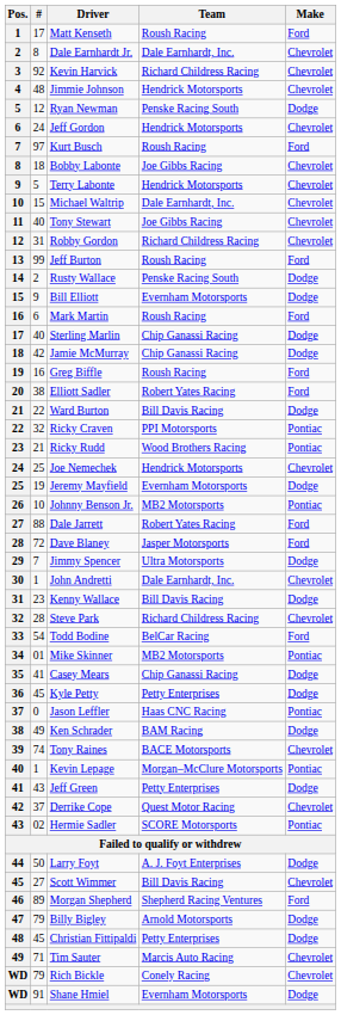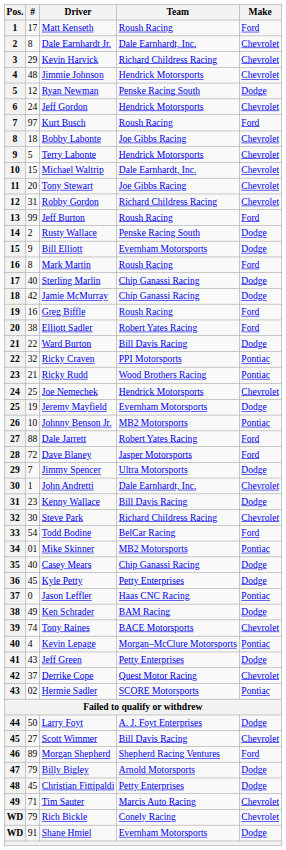 <table class="wikitable" style="font-size:95%">
 <tr>
 <th>Pos.</th>
 <th>#</th>
 <th>Driver</th>
 <th>Team</th>
 <th>Make</th>
 </tr>
 <tr>
 <th>1</th>
 <td>17</td>
 <td><a href='#'>Matt Kenseth</a></td>
 <td><a href='#'>Roush Racing</a></td>
 <td><a href='#'>Ford</a></td>
 </tr>
 <tr>
 <th>2</th>
 <td>8</td>
 <td><a href='#'>Dale Earnhardt Jr.</a></td>
 <td><a href='#'>Dale Earnhardt, Inc.</a></td>
 <td><a href='#'>Chevrolet</a></td>
 </tr>
 <tr>
 <th>3</th>
-<td>92</td>
+<td>29</td>
 <td><a href='#'>Kevin Harvick</a></td>
 <td><a href='#'>Richard Childress Racing</a></td>
 <td><a href='#'>Chevrolet</a></td>
 </tr>
 <tr>
 <th>4</th>
 <td>48</td>
 <td><a href='#'>Jimmie Johnson</a></td>
 <td><a href='#'>Hendrick Motorsports</a></td>
 <td><a href='#'>Chevrolet</a></td>
 </tr>
 <tr>
 <th>5</th>
 <td>12</td>
 <td><a href='#'>Ryan Newman</a></td>
 <td><a href='#'>Penske Racing South</a></td>
 <td><a href='#'>Dodge</a></td>
 </tr>
 <tr>
 <th>6</th>
 <td>24</td>
 <td><a href='#'>Jeff Gordon</a></td>
 <td><a href='#'>Hendrick Motorsports</a></td>
 <td><a href='#'>Chevrolet</a></td>
 </tr>
 <tr>
 <th>7</th>
 <td>97</td>
 <td><a href='#'>Kurt Busch</a></td>
 <td><a href='#'>Roush Racing</a></td>
 <td><a href='#'>Ford</a></td>
 </tr>
 <tr>
 <th>8</th>
 <td>18</td>
 <td><a href='#'>Bobby Labonte</a></td>
 <td><a href='#'>Joe Gibbs Racing</a></td>
 <td><a href='#'>Chevrolet</a></td>
 </tr>
 <tr>
 <th>9</th>
 <td>5</td>
 <td><a href='#'>Terry Labonte</a></td>
 <td><a href='#'>Hendrick Motorsports</a></td>
 <td><a href='#'>Chevrolet</a></td>
 </tr>
 <tr>
 <th>10</th>
 <td>15</td>
 <td><a href='#'>Michael Waltrip</a></td>
 <td><a href='#'>Dale Earnhardt, Inc.</a></td>
 <td><a href='#'>Chevrolet</a></td>
 </tr>
 <tr>
 <th>11</th>
-<td>40</td>
+<td>20</td>
 <td><a href='#'>Tony Stewart</a></td>
 <td><a href='#'>Joe Gibbs Racing</a></td>
 <td><a href='#'>Chevrolet</a></td>
 </tr>
 <tr>
 <th>12</th>
 <td>31</td>
 <td><a href='#'>Robby Gordon</a></td>
 <td><a href='#'>Richard Childress Racing</a></td>
 <td><a href='#'>Chevrolet</a></td>
 </tr>
 <tr>
 <th>13</th>
 <td>99</td>
 <td><a href='#'>Jeff Burton</a></td>
 <td><a href='#'>Roush Racing</a></td>
 <td><a href='#'>Ford</a></td>
 </tr>
 <tr>
 <th>14</th>
 <td>2</td>
 <td><a href='#'>Rusty Wallace</a></td>
 <td><a href='#'>Penske Racing South</a></td>
 <td><a href='#'>Dodge</a></td>
 </tr>
 <tr>
 <th>15</th>
 <td>9</td>
 <td><a href='#'>Bill Elliott</a></td>
 <td><a href='#'>Evernham Motorsports</a></td>
 <td><a href='#'>Dodge</a></td>
 </tr>
 <tr>
 <th>16</th>
-<td>6</td>
+<td>8</td>
 <td><a href='#'>Mark Martin</a></td>
 <td><a href='#'>Roush Racing</a></td>
 <td><a href='#'>Ford</a></td>
 </tr>
 <tr>
 <th>17</th>
 <td>40</td>
 <td><a href='#'>Sterling Marlin</a></td>
 <td><a href='#'>Chip Ganassi Racing</a></td>
 <td><a href='#'>Dodge</a></td>
 </tr>
 <tr>
 <th>18</th>
 <td>42</td>
 <td><a href='#'>Jamie McMurray</a></td>
 <td><a href='#'>Chip Ganassi Racing</a></td>
 <td><a href='#'>Dodge</a></td>
 </tr>
 <tr>
 <th>19</th>
 <td>16</td>
 <td><a href='#'>Greg Biffle</a></td>
 <td><a href='#'>Roush Racing</a></td>
 <td><a href='#'>Ford</a></td>
 </tr>
 <tr>
 <th>20</th>
 <td>38</td>
 <td><a href='#'>Elliott Sadler</a></td>
 <td><a href='#'>Robert Yates Racing</a></td>
 <td><a href='#'>Ford</a></td>
 </tr>
 <tr>
 <th>21</th>
 <td>22</td>
 <td><a href='#'>Ward Burton</a></td>
 <td><a href='#'>Bill Davis Racing</a></td>
 <td><a href='#'>Dodge</a></td>
 </tr>
 <tr>
 <th>22</th>
 <td>32</td>
 <td><a href='#'>Ricky Craven</a></td>
 <td><a href='#'>PPI Motorsports</a></td>
 <td><a href='#'>Pontiac</a></td>
 </tr>
 <tr>
 <th>23</th>
 <td>21</td>
 <td><a href='#'>Ricky Rudd</a></td>
 <td><a href='#'>Wood Brothers Racing</a></td>
 <td><a href='#'>Pontiac</a></td>
 </tr>
 <tr>
 <th>24</th>
 <td>25</td>
 <td><a href='#'>Joe Nemechek</a></td>
 <td><a href='#'>Hendrick Motorsports</a></td>
 <td><a href='#'>Chevrolet</a></td>
 </tr>
 <tr>
 <th>25</th>
 <td>19</td>
 <td><a href='#'>Jeremy Mayfield</a></td>
 <td><a href='#'>Evernham Motorsports</a></td>
 <td><a href='#'>Dodge</a></td>
 </tr>
 <tr>
 <th>26</th>
 <td>10</td>
 <td><a href='#'>Johnny Benson Jr.</a></td>
 <td><a href='#'>MB2 Motorsports</a></td>
 <td><a href='#'>Pontiac</a></td>
 </tr>
 <tr>
 <th>27</th>
 <td>88</td>
 <td><a href='#'>Dale Jarrett</a></td>
 <td><a href='#'>Robert Yates Racing</a></td>
 <td><a href='#'>Ford</a></td>
 </tr>
 <tr>
 <th>28</th>
 <td>72</td>
 <td><a href='#'>Dave Blaney</a></td>
 <td><a href='#'>Jasper Motorsports</a></td>
 <td><a href='#'>Ford</a></td>
 </tr>
 <tr>
 <th>29</th>
 <td>7</td>
 <td><a href='#'>Jimmy Spencer</a></td>
 <td><a href='#'>Ultra Motorsports</a></td>
 <td><a href='#'>Dodge</a></td>
 </tr>
 <tr>
 <th>30</th>
 <td>1</td>
 <td><a href='#'>John Andretti</a></td>
 <td><a href='#'>Dale Earnhardt, Inc.</a></td>
 <td><a href='#'>Chevrolet</a></td>
 </tr>
 <tr>
 <th>31</th>
 <td>23</td>
 <td><a href='#'>Kenny Wallace</a></td>
 <td><a href='#'>Bill Davis Racing</a></td>
 <td><a href='#'>Dodge</a></td>
 </tr>
 <tr>
 <th>32</th>
-<td>28</td>
+<td>30</td>
 <td><a href='#'>Steve Park</a></td>
 <td><a href='#'>Richard Childress Racing</a></td>
 <td><a href='#'>Chevrolet</a></td>
 </tr>
 <tr>
 <th>33</th>
 <td>54</td>
 <td><a href='#'>Todd Bodine</a></td>
 <td><a href='#'>BelCar Racing</a></td>
 <td><a href='#'>Ford</a></td>
 </tr>
 <tr>
 <th>34</th>
 <td>01</td>
 <td><a href='#'>Mike Skinner</a></td>
 <td><a href='#'>MB2 Motorsports</a></td>
 <td><a href='#'>Pontiac</a></td>
 </tr>
 <tr>
 <th>35</th>
-<td>41</td>
+<td>40</td>
 <td><a href='#'>Casey Mears</a></td>
 <td><a href='#'>Chip Ganassi Racing</a></td>
 <td><a href='#'>Dodge</a></td>
 </tr>
 <tr>
 <th>36</th>
 <td>45</td>
 <td><a href='#'>Kyle Petty</a></td>
 <td><a href='#'>Petty Enterprises</a></td>
 <td><a href='#'>Dodge</a></td>
 </tr>
 <tr>
 <th>37</th>
 <td>0</td>
 <td><a href='#'>Jason Leffler</a></td>
 <td><a href='#'>Haas CNC Racing</a></td>
 <td><a href='#'>Pontiac</a></td>
 </tr>
 <tr>
 <th>38</th>
 <td>49</td>
 <td><a href='#'>Ken Schrader</a></td>
 <td><a href='#'>BAM Racing</a></td>
 <td><a href='#'>Dodge</a></td>
 </tr>
 <tr>
 <th>39</th>
 <td>74</td>
 <td><a href='#'>Tony Raines</a></td>
 <td><a href='#'>BACE Motorsports</a></td>
 <td><a href='#'>Chevrolet</a></td>
 </tr>
 <tr>
 <th>40</th>
-<td>1</td>
+<td>4</td>
 <td><a href='#'>Kevin Lepage</a></td>
 <td><a href='#'>Morgan–McClure Motorsports</a></td>
 <td><a href='#'>Pontiac</a></td>
 </tr>
 <tr>
 <th>41</th>
 <td>43</td>
 <td><a href='#'>Jeff Green</a></td>
 <td><a href='#'>Petty Enterprises</a></td>
 <td><a href='#'>Dodge</a></td>
 </tr>
 <tr>
 <th>42</th>
 <td>37</td>
 <td><a href='#'>Derrike Cope</a></td>
 <td><a href='#'>Quest Motor Racing</a></td>
 <td><a href='#'>Chevrolet</a></td>
 </tr>
 <tr>
 <th>43</th>
 <td>02</td>
 <td><a href='#'>Hermie Sadler</a></td>
 <td><a href='#'>SCORE Motorsports</a></td>
 <td><a href='#'>Pontiac</a></td>
 </tr>
 <tr>
 <th colspan="5">Failed to qualify or withdrew</th>
 </tr>
 <tr>
 <th>44</th>
 <td>50</td>
 <td><a href='#'>Larry Foyt</a></td>
 <td><a href='#'>A. J. Foyt Enterprises</a></td>
 <td><a href='#'>Dodge</a></td>
 </tr>
 <tr>
 <th>45</th>
 <td>27</td>
 <td><a href='#'>Scott Wimmer</a></td>
 <td><a href='#'>Bill Davis Racing</a></td>
 <td><a href='#'>Chevrolet</a></td>
 </tr>
 <tr>
 <th>46</th>
 <td>89</td>
 <td><a href='#'>Morgan Shepherd</a></td>
 <td><a href='#'>Shepherd Racing Ventures</a></td>
 <td><a href='#'>Ford</a></td>
 </tr>
 <tr>
 <th>47</th>
 <td>79</td>
 <td><a href='#'>Billy Bigley</a></td>
 <td><a href='#'>Arnold Motorsports</a></td>
 <td><a href='#'>Dodge</a></td>
 </tr>
 <tr>
 <th>48</th>
 <td>45</td>
 <td><a href='#'>Christian Fittipaldi</a></td>
 <td><a href='#'>Petty Enterprises</a></td>
 <td><a href='#'>Dodge</a></td>
 </tr>
 <tr>
 <th>49</th>
 <td>71</td>
 <td><a href='#'>Tim Sauter</a></td>
 <td><a href='#'>Marcis Auto Racing</a></td>
 <td><a href='#'>Chevrolet</a></td>
 </tr>
 <tr>
 <th>WD</th>
 <td>79</td>
 <td><a href='#'>Rich Bickle</a></td>
 <td><a href='#'>Conely Racing</a></td>
 <td><a href='#'>Chevrolet</a></td>
 </tr>
 <tr>
 <th>WD</th>
 <td>91</td>
 <td><a href='#'>Shane Hmiel</a></td>
 <td><a href='#'>Evernham Motorsports</a></td>
 <td><a href='#'>Dodge</a></td>
 </tr>
 <tr>
 <th colspan="5"></th>
 </tr>
 </table>
